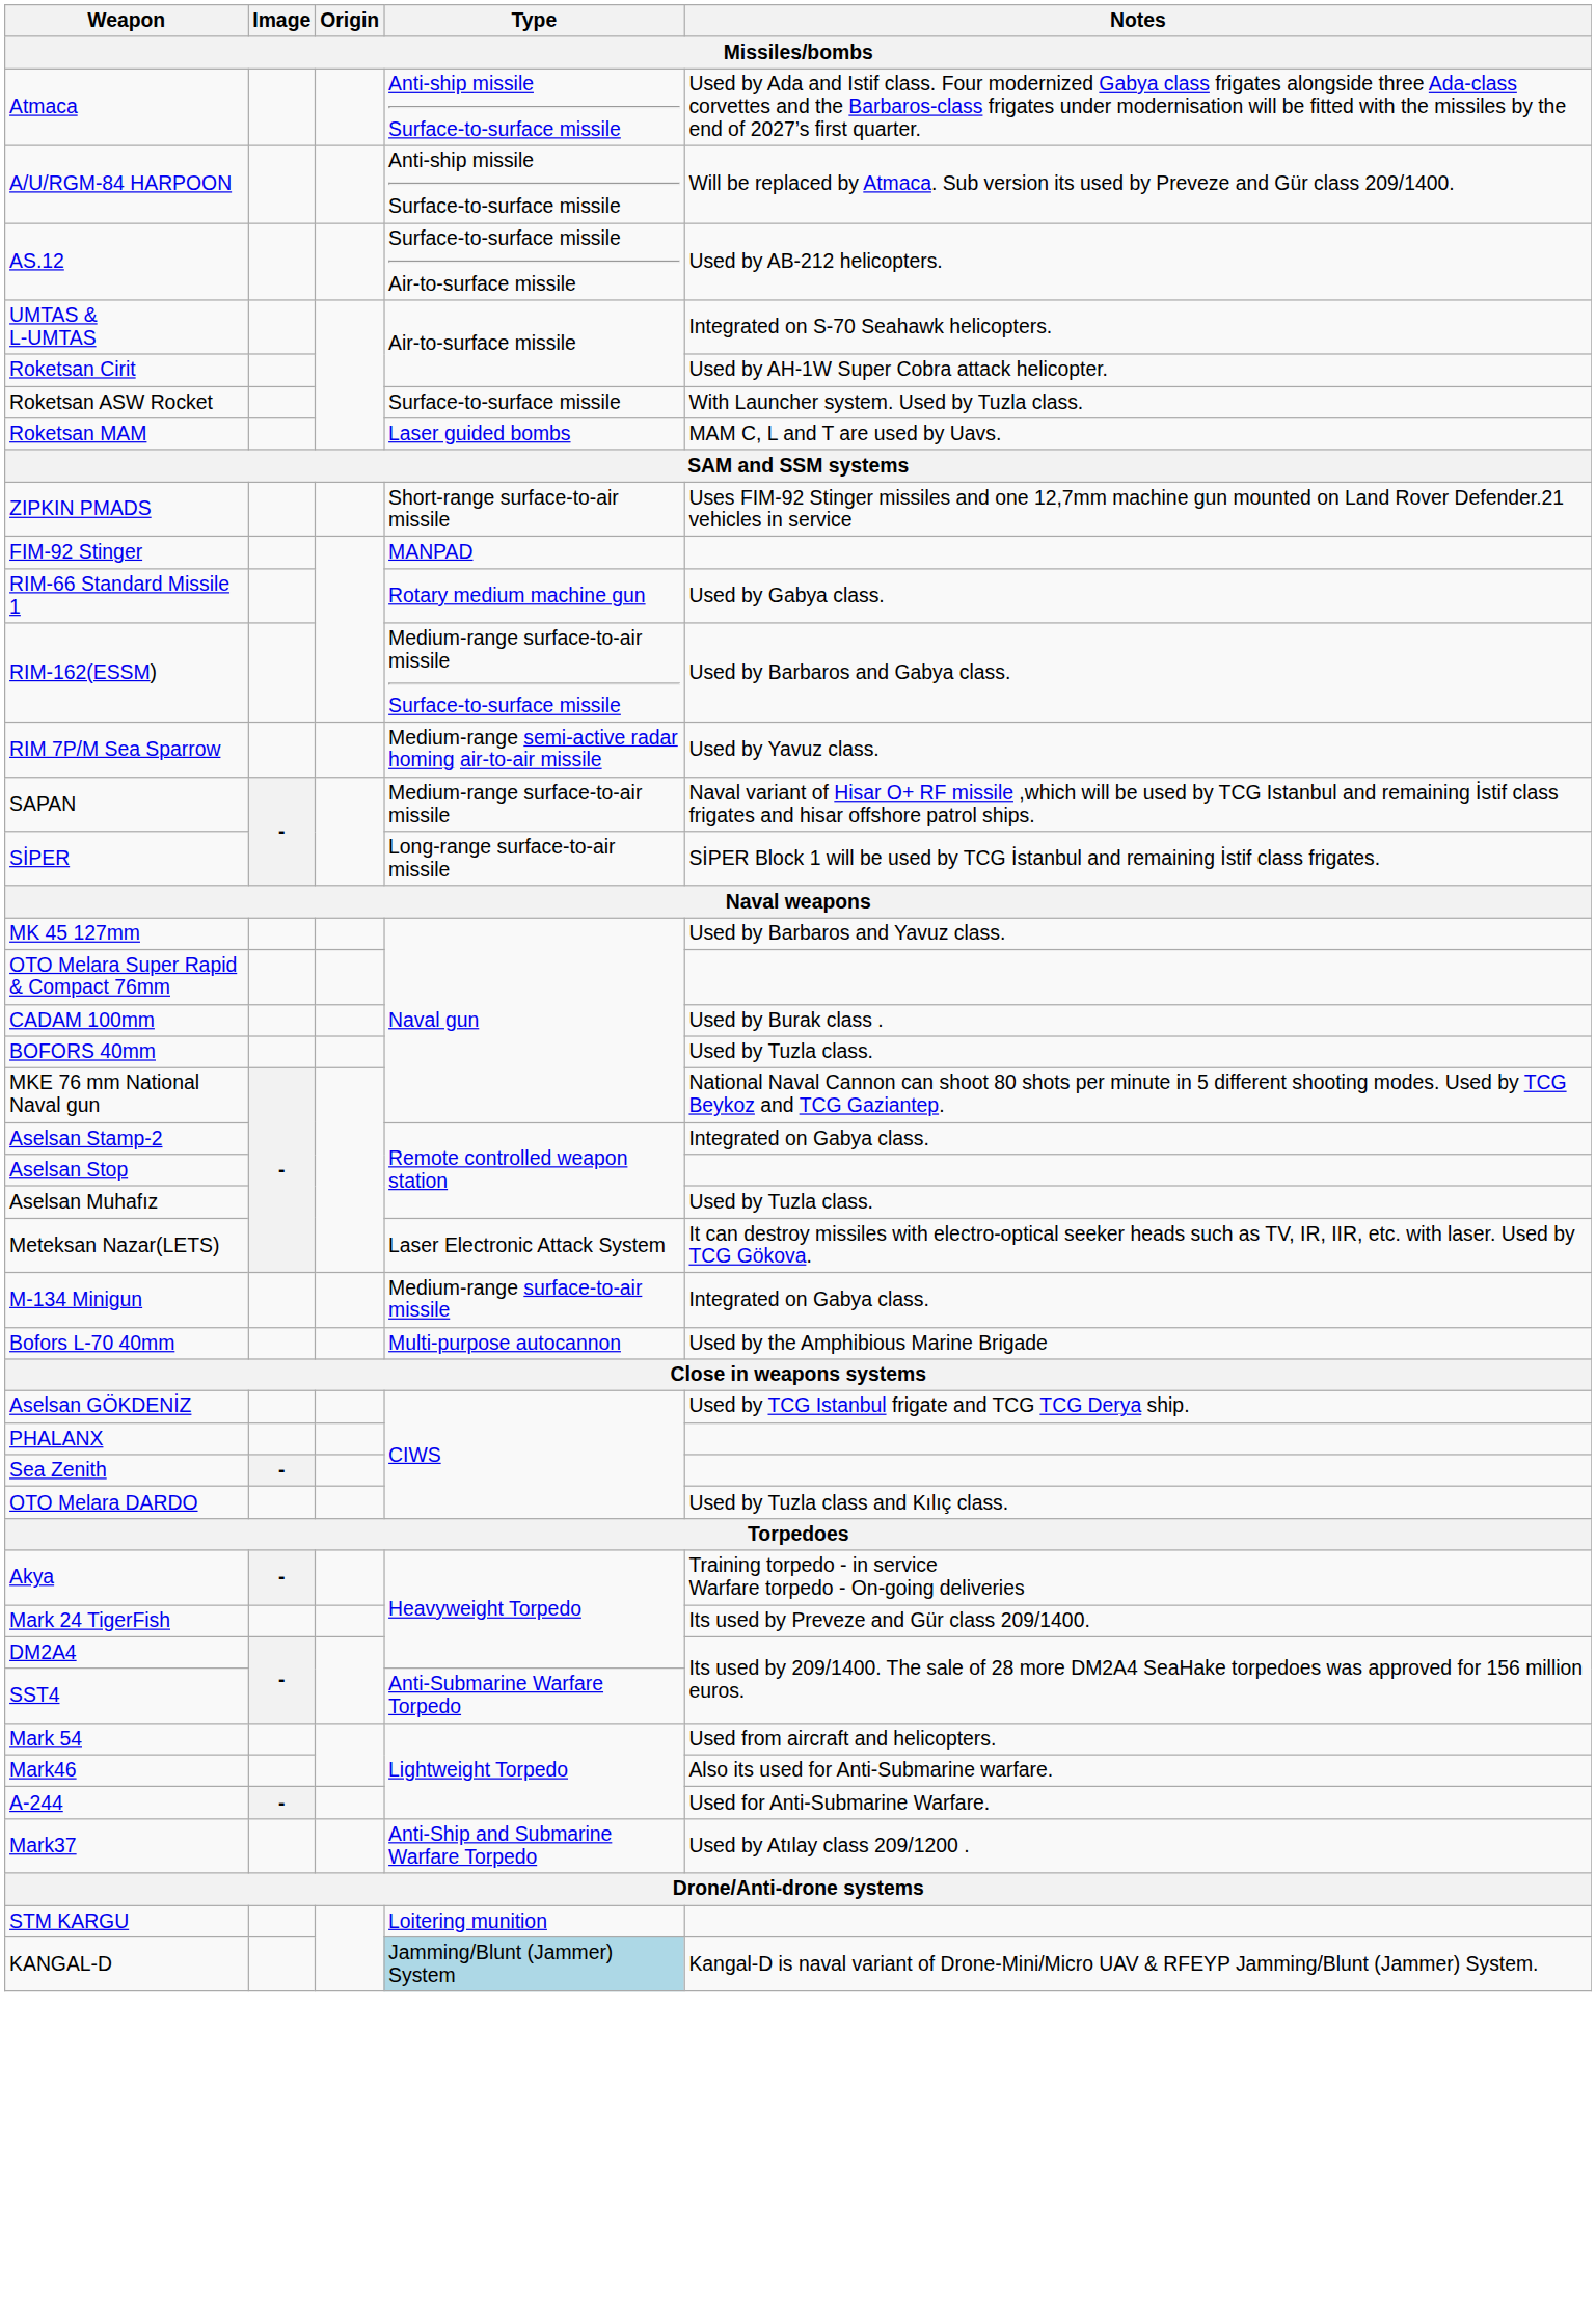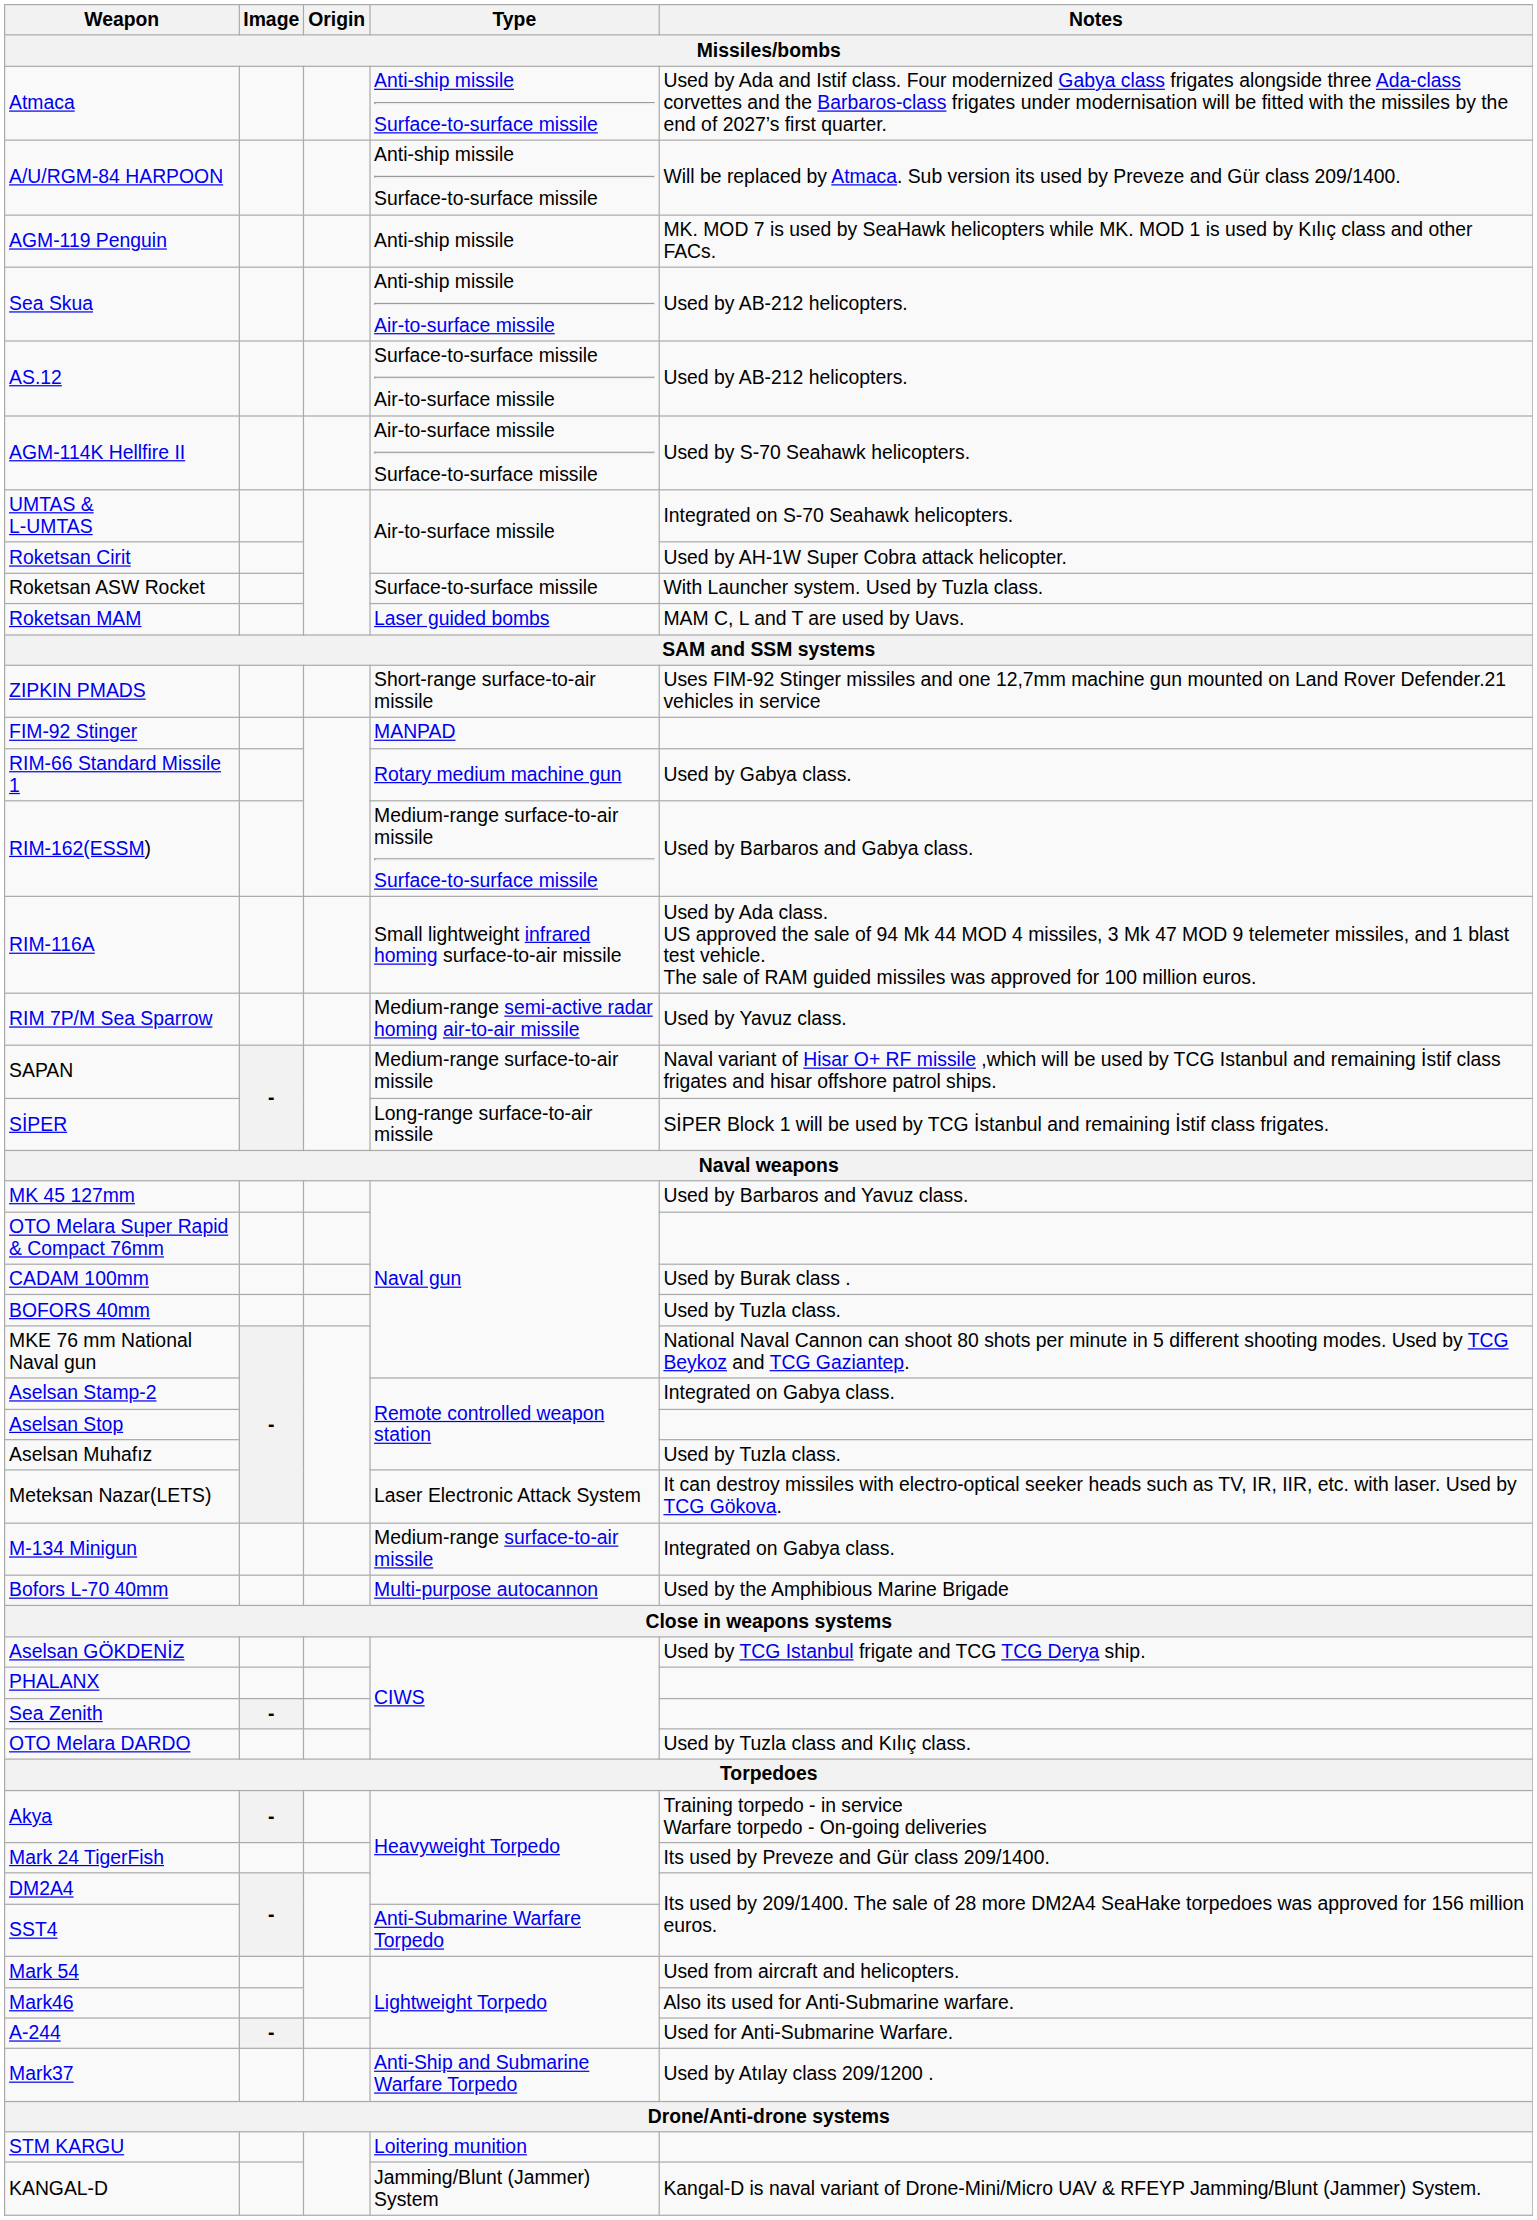 <table class="wikitable" style="margin:auto; width:100%;">
 <tr>
 <th>Weapon</th>
 <th>Image</th>
 <th>Origin</th>
 <th>Type</th>
 <th>Notes</th>
 </tr>
 <tr>
 <th colspan="5">Missiles/bombs</th>
 </tr>
 <tr>
 <td><a href='#'>Atmaca</a></td>
 <td></td>
 <td></td>
 <td><a href='#'>Anti-ship missile</a><hr><a href='#'>Surface-to-surface missile</a></td>
 <td>Used by Ada and Istif class. Four modernized <a href='#'>Gabya class</a> frigates alongside three <a href='#'>Ada-class</a> corvettes and the <a href='#'>Barbaros-class</a> frigates under modernisation will be fitted with the missiles by the end of 2027’s first quarter.</td>
 </tr>
 <tr>
 <td><a href='#'>A/U/RGM-84 HARPOON</a></td>
 <td></td>
 <td></td>
 <td>Anti-ship missile<hr>Surface-to-surface missile</td>
 <td>Will be replaced by <a href='#'>Atmaca</a>. Sub version its used by Preveze and Gür class 209/1400.</td>
 </tr>
 <tr>
+<td><a href='#'>AGM-119 Penguin</a></td>
+<td></td>
+<td></td>
+<td>Anti-ship missile</td>
+<td>MK. MOD 7 is used by SeaHawk helicopters while MK. MOD 1 is used by Kılıç class and other FACs.</td>
+</tr>
+<tr>
+<td><a href='#'>Sea Skua</a></td>
+<td></td>
+<td></td>
+<td>Anti-ship missile<hr><a href='#'>Air-to-surface missile</a></td>
+<td>Used by AB-212 helicopters.</td>
+</tr>
+<tr>
 <td><a href='#'>AS.12</a></td>
 <td></td>
 <td></td>
 <td>Surface-to-surface missile<hr>Air-to-surface missile</td>
 <td>Used by AB-212 helicopters.</td>
+</tr>
+<tr>
+<td><a href='#'>AGM-114K Hellfire II</a></td>
+<td></td>
+<td></td>
+<td>Air-to-surface missile<hr>Surface-to-surface missile</td>
+<td>Used by S-70 Seahawk helicopters.</td>
 </tr>
 <tr>
 <td><a href='#'>UMTAS &</a><br><a href='#'>L-UMTAS</a></td>
 <td></td>
 <td rowspan="4"></td>
 <td rowspan="2">Air-to-surface missile</td>
 <td>Integrated on S-70 Seahawk helicopters.</td>
 </tr>
 <tr>
 <td><a href='#'>Roketsan Cirit</a></td>
 <td></td>
 <td>Used by AH-1W Super Cobra attack helicopter.</td>
 </tr>
 <tr>
 <td>Roketsan ASW Rocket</td>
 <td></td>
 <td>Surface-to-surface missile</td>
 <td>With Launcher system. Used by Tuzla class.</td>
 </tr>
 <tr>
 <td><a href='#'>Roketsan MAM</a></td>
 <td></td>
 <td><a href='#'>Laser guided bombs</a></td>
 <td>MAM C, L and T are used by Uavs.</td>
 </tr>
 <tr>
 <th colspan="5">SAM and SSM systems</th>
 </tr>
 <tr>
 <td><a href='#'>ZIPKIN PMADS</a></td>
 <td></td>
 <td></td>
 <td>Short-range surface-to-air missile</td>
 <td>Uses FIM-92 Stinger missiles and one 12,7mm machine gun mounted on Land Rover Defender.21 vehicles in service</td>
 </tr>
 <tr>
 <td><a href='#'>FIM-92 Stinger</a></td>
 <td></td>
 <td rowspan="3"></td>
 <td><a href='#'>MANPAD</a></td>
 <td></td>
 </tr>
 <tr>
 <td><a href='#'>RIM-66 Standard Missile 1</a></td>
 <td></td>
 <td><a href='#'>Rotary medium machine gun</a></td>
 <td>Used by Gabya class.</td>
 </tr>
 <tr>
 <td><a href='#'>RIM-162(ESSM</a>)</td>
 <td></td>
 <td>Medium-range surface-to-air missile<hr><a href='#'>Surface-to-surface missile</a></td>
 <td>Used by Barbaros and Gabya class.</td>
+</tr>
+<tr>
+<td><a href='#'>RIM-116A</a></td>
+<td></td>
+<td> <br> </td>
+<td>Small lightweight <a href='#'>infrared homing</a> surface-to-air missile</td>
+<td>Used by Ada class.<br>US approved the sale of 94 Mk 44 MOD 4 missiles, 3 Mk 47 MOD 9 telemeter missiles, and 1 blast test vehicle.<br>The sale of RAM guided missiles was approved for 100 million euros.</td>
 </tr>
 <tr>
 <td><a href='#'>RIM 7P/M Sea Sparrow</a></td>
 <td></td>
 <td></td>
 <td>Medium-range <a href='#'>semi-active radar homing</a> <a href='#'>air-to-air missile</a></td>
 <td>Used by Yavuz class.</td>
 </tr>
 <tr>
 <td>SAPAN</td>
 <th rowspan="2">-</th>
 <td rowspan="2"></td>
 <td>Medium-range surface-to-air missile</td>
 <td>Naval variant of <a href='#'>Hisar O+ RF missile</a> ,which will be used by TCG Istanbul and remaining İstif class frigates and hisar offshore patrol ships.</td>
 </tr>
 <tr>
 <td><a href='#'>SİPER</a></td>
 <td>Long-range surface-to-air missile</td>
 <td>SİPER Block 1 will be used by TCG İstanbul and remaining İstif class frigates.</td>
 </tr>
 <tr>
 <th colspan="5">Naval weapons</th>
 </tr>
 <tr>
 <td><a href='#'>MK 45 127mm</a></td>
 <td></td>
 <td></td>
 <td rowspan="5"><a href='#'>Naval gun</a></td>
 <td>Used by Barbaros and Yavuz class.</td>
 </tr>
 <tr>
 <td><a href='#'>OTO Melara Super Rapid & Compact 76mm</a></td>
 <td></td>
 <td></td>
 <td></td>
 </tr>
 <tr>
 <td><a href='#'>CADAM 100mm</a></td>
 <td></td>
 <td></td>
 <td>Used by Burak class .</td>
 </tr>
 <tr>
 <td><a href='#'>BOFORS 40mm</a></td>
 <td></td>
 <td></td>
 <td>Used by Tuzla class.</td>
 </tr>
 <tr>
 <td>MKE 76 mm National Naval gun</td>
 <th rowspan="5">-</th>
 <td rowspan="5"></td>
 <td>National Naval Cannon can shoot 80 shots per minute in 5 different shooting modes. Used by <a href='#'>TCG Beykoz</a> and <a href='#'>TCG Gaziantep</a>.</td>
 </tr>
 <tr>
 <td><a href='#'>Aselsan Stamp-2</a></td>
 <td rowspan="3"><a href='#'>Remote controlled weapon station</a></td>
 <td>Integrated on Gabya class.</td>
 </tr>
 <tr>
 <td><a href='#'>Aselsan Stop</a></td>
 <td></td>
 </tr>
 <tr>
 <td>Aselsan Muhafız</td>
 <td>Used by Tuzla class.</td>
 </tr>
 <tr>
 <td>Meteksan Nazar(LETS)</td>
 <td>Laser Electronic Attack System</td>
 <td>It can destroy missiles with electro-optical seeker heads such as TV, IR, IIR, etc. with laser. Used by <a href='#'>TCG Gökova</a>.</td>
 </tr>
 <tr>
 <td><a href='#'>M-134 Minigun</a></td>
 <td></td>
 <td></td>
 <td>Medium-range <a href='#'>surface-to-air missile</a></td>
 <td>Integrated on Gabya class.</td>
 </tr>
 <tr>
 <td><a href='#'>Bofors L-70 40mm</a></td>
 <td></td>
 <td><br></td>
 <td><a href='#'>Multi-purpose autocannon</a></td>
 <td>Used by the Amphibious Marine Brigade</td>
 </tr>
 <tr>
 <th colspan="5">Close in weapons systems</th>
 </tr>
 <tr>
 <td><a href='#'>Aselsan GÖKDENİZ</a></td>
 <td></td>
 <td></td>
 <td rowspan="4"><a href='#'>CIWS</a></td>
 <td>Used by <a href='#'>TCG Istanbul</a> frigate and TCG <a href='#'>TCG Derya</a> ship.</td>
 </tr>
 <tr>
 <td><a href='#'>PHALANX</a></td>
 <td></td>
 <td></td>
 <td></td>
 </tr>
 <tr>
 <td><a href='#'>Sea Zenith</a></td>
 <th>-</th>
 <td></td>
 <td></td>
 </tr>
 <tr>
 <td><a href='#'>OTO Melara DARDO</a></td>
 <td></td>
 <td></td>
 <td>Used by Tuzla class and Kılıç class.</td>
 </tr>
 <tr>
 <th colspan="5">Torpedoes</th>
 </tr>
 <tr>
 <td><a href='#'>Akya</a></td>
 <th>-</th>
 <td></td>
 <td rowspan="3"><a href='#'>Heavyweight Torpedo</a></td>
 <td>Training torpedo - in service<br>Warfare torpedo - On-going deliveries</td>
 </tr>
 <tr>
 <td><a href='#'>Mark 24 TigerFish</a></td>
 <td></td>
 <td></td>
 <td>Its used by Preveze and Gür class 209/1400.</td>
 </tr>
 <tr>
 <td><a href='#'>DM2A4</a></td>
 <th rowspan="2">-</th>
 <td rowspan="2"></td>
 <td rowspan="2">Its used by 209/1400. The sale of 28 more DM2A4 SeaHake torpedoes was approved for 156 million euros.</td>
 </tr>
 <tr>
 <td><a href='#'>SST4</a></td>
 <td><a href='#'>Anti-Submarine Warfare Torpedo</a></td>
 </tr>
 <tr>
 <td><a href='#'>Mark 54</a></td>
 <td></td>
 <td rowspan="2"></td>
 <td rowspan="3"><a href='#'>Lightweight Torpedo</a></td>
 <td>Used from aircraft and helicopters.</td>
 </tr>
 <tr>
 <td><a href='#'>Mark46</a></td>
 <td></td>
 <td>Also its used for Anti-Submarine warfare.</td>
 </tr>
 <tr>
 <td><a href='#'>A-244</a></td>
 <th>-</th>
 <td></td>
 <td>Used for Anti-Submarine Warfare.</td>
 </tr>
 <tr>
 <td><a href='#'>Mark37</a></td>
 <td></td>
 <td></td>
 <td><a href='#'>Anti-Ship and Submarine Warfare Torpedo</a></td>
 <td>Used by Atılay class 209/1200 .</td>
 </tr>
 <tr>
 <th colspan="5">Drone/Anti-drone systems</th>
 </tr>
 <tr>
 <td><a href='#'>STM KARGU</a></td>
 <td></td>
 <td rowspan="2"></td>
 <td><a href='#'>Loitering munition</a></td>
 <td></td>
 </tr>
 <tr>
 <td>KANGAL-D</td>
 <td></td>
-<td style="background: lightblue;">Jamming/Blunt (Jammer) System</td>
+<td>Jamming/Blunt (Jammer) System</td>
 <td>Kangal-D is naval variant of Drone-Mini/Micro UAV & RFEYP Jamming/Blunt (Jammer) System.</td>
 </tr>
 </table>
